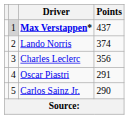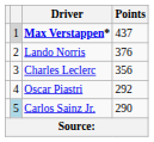 <table class="wikitable" style="font-size: 85%;">
 <tr>
 <th scope="col"></th>
 <th scope="col"></th>
 <th scope="col">Driver</th>
 <th scope="col">Points</th>
 </tr>
 <tr>
 <td align="left"></td>
 <td align="center" style="background: lightgrey;">1</td>
 <td> <strong><a href='#'>Max Verstappen</a>*</strong></td>
 <td align="left">437</td>
 </tr>
 <tr>
 <td align="left"></td>
 <td align="center">2</td>
 <td> <a href='#'>Lando Norris</a></td>
-<td align="left">374</td>
+<td align="left">376</td>
 </tr>
 <tr>
 <td align="left"></td>
 <td align="center">3</td>
 <td> <a href='#'>Charles Leclerc</a></td>
 <td align="left">356</td>
 </tr>
 <tr>
 <td align="left"></td>
 <td align="center">4</td>
 <td> <a href='#'>Oscar Piastri</a></td>
-<td align="left">291</td>
+<td align="left">292</td>
 </tr>
 <tr>
 <td align="left"></td>
-<td align="center">5</td>
+<td align="center" style="background: lightblue;">5</td>
 <td> <a href='#'>Carlos Sainz Jr.</a></td>
 <td align="left">290</td>
 </tr>
 <tr>
 <th colspan=4>Source:</th>
 </tr>
 </table>
